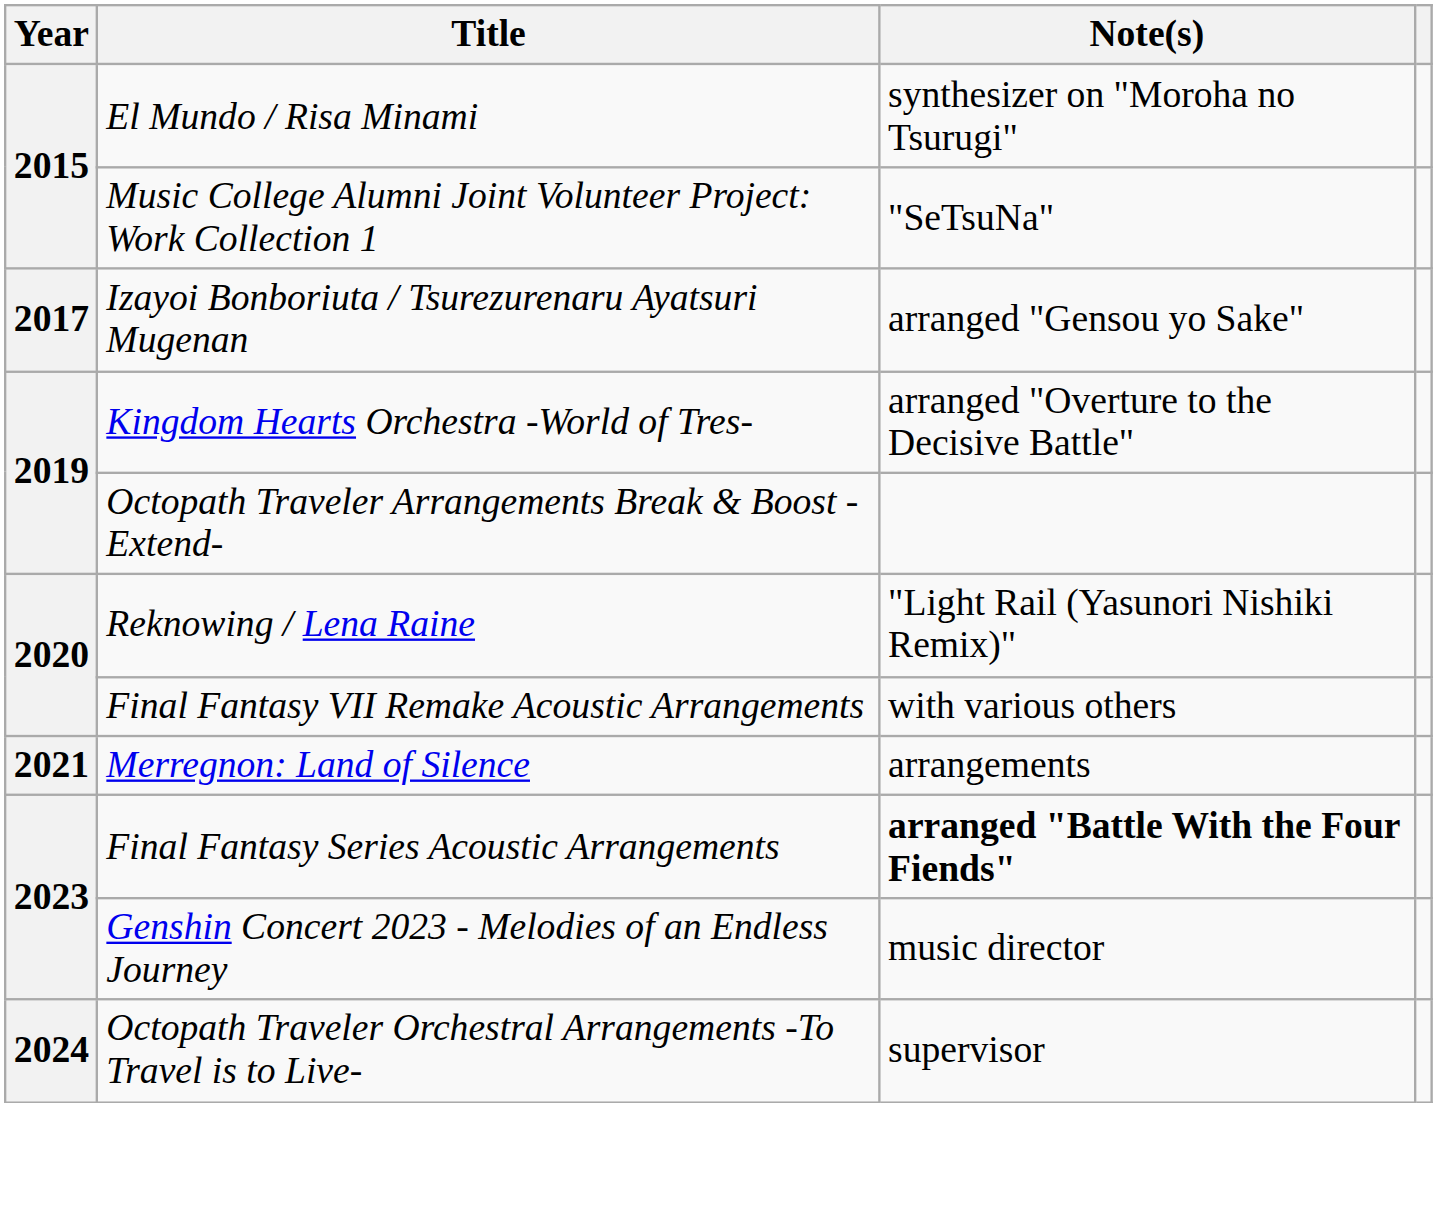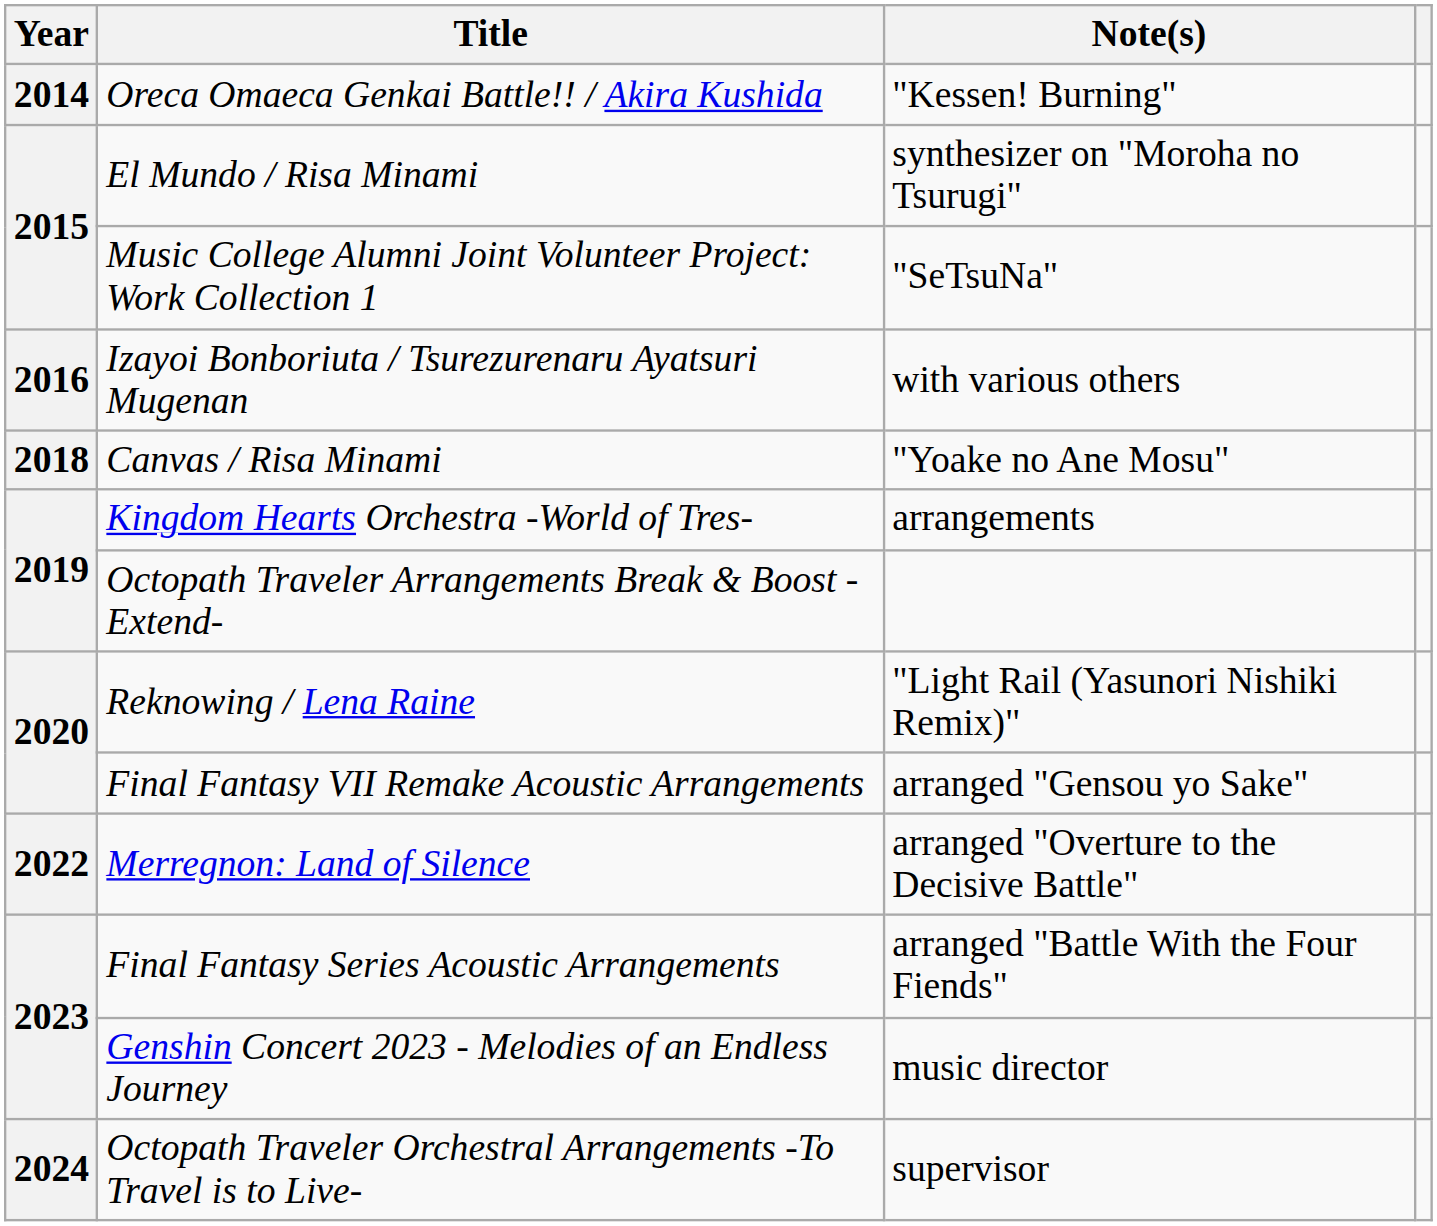 <table class="wikitable sortable">
 <tr>
 <th>Year</th>
 <th>Title</th>
 <th class="unsortable">Note(s)</th>
 <th class="unsortable"></th>
+</tr>
+<tr>
+<th rowspan="1">2014</th>
+<td><em>Oreca Omaeca Genkai Battle!! / <a href='#'>Akira Kushida</a></em></td>
+<td>"Kessen! Burning"</td>
+<td></td>
 </tr>
 <tr>
 <th rowspan="2">2015</th>
 <td><em>El Mundo / Risa Minami</em></td>
 <td>synthesizer on "Moroha no Tsurugi"</td>
 <td></td>
 </tr>
 <tr>
 <td><em>Music College Alumni Joint Volunteer Project: Work Collection 1</em></td>
 <td>"SeTsuNa"</td>
 <td></td>
 </tr>
 <tr>
-<th rowspan="1">2017</th>
+<th rowspan="1">2016</th>
 <td><em>Izayoi Bonboriuta / Tsurezurenaru Ayatsuri Mugenan</em></td>
-<td>arranged "Gensou yo Sake"</td>
+<td>with various others</td>
+<td></td>
+</tr>
+<tr>
+<th rowspan="1">2018</th>
+<td><em>Canvas / Risa Minami</em></td>
+<td>"Yoake no Ane Mosu"</td>
 <td></td>
 </tr>
 <tr>
 <th rowspan="2">2019</th>
 <td><em><a href='#'>Kingdom Hearts</a> Orchestra -World of Tres-</em></td>
-<td>arranged "Overture to the Decisive Battle"</td>
+<td>arrangements</td>
 <td></td>
 </tr>
 <tr>
 <td><em>Octopath Traveler Arrangements Break & Boost -Extend-</em></td>
 <td></td>
 <td></td>
 </tr>
 <tr>
 <th rowspan="2">2020</th>
 <td><em>Reknowing  / <a href='#'>Lena Raine</a></em></td>
 <td>"Light Rail (Yasunori Nishiki Remix)"</td>
 <td></td>
 </tr>
 <tr>
 <td><em>Final Fantasy VII Remake Acoustic Arrangements</em></td>
-<td>with various others</td>
+<td>arranged "Gensou yo Sake"</td>
 <td></td>
 </tr>
 <tr>
-<th rowspan="1">2021</th>
+<th rowspan="1">2022</th>
 <td><em><a href='#'>Merregnon: Land of Silence</a></em></td>
-<td>arrangements</td>
+<td>arranged "Overture to the Decisive Battle"</td>
 <td></td>
 </tr>
 <tr>
 <th rowspan="2">2023</th>
 <td><em>Final Fantasy Series Acoustic Arrangements</em></td>
-<td><strong>arranged "Battle With the Four Fiends"</strong></td>
+<td>arranged "Battle With the Four Fiends"</td>
 <td></td>
 </tr>
 <tr>
 <td><em><a href='#'>Genshin</a> Concert 2023 - Melodies of an Endless Journey</em></td>
 <td>music director</td>
 <td></td>
 </tr>
 <tr>
 <th rowspan="1">2024</th>
 <td><em>Octopath Traveler Orchestral Arrangements -To Travel is to Live-</em></td>
 <td>supervisor</td>
 <td></td>
 </tr>
 </table>
